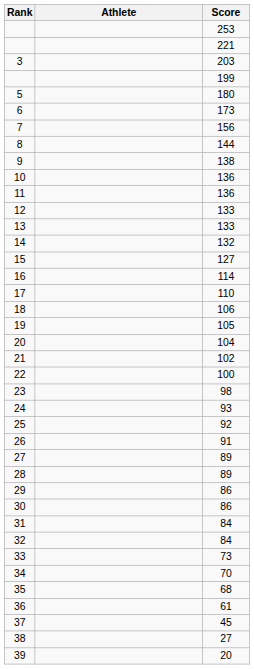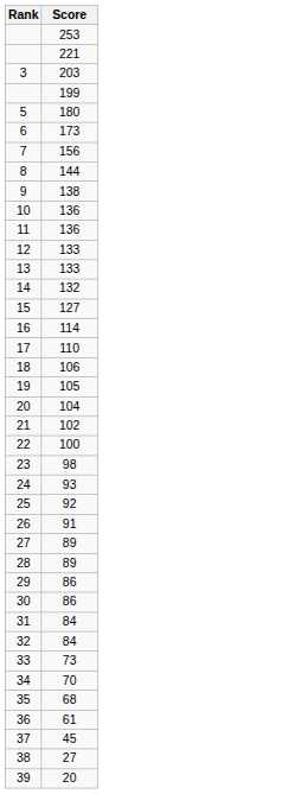 <table class=wikitable style="text-align:center">
 <tr>
 <th width=40>Rank</th>
-<th width=250>Athlete</th>
 <th width=65>Score</th>
 </tr>
 <tr>
 <td></td>
-<td align=left></td>
 <td>253</td>
 </tr>
 <tr>
 <td></td>
-<td align=left></td>
 <td>221</td>
 </tr>
 <tr>
 <td>3</td>
-<td align=left></td>
 <td>203</td>
 </tr>
 <tr>
 <td></td>
-<td align=left></td>
 <td>199</td>
 </tr>
 <tr>
 <td>5</td>
-<td align=left></td>
 <td>180</td>
 </tr>
 <tr>
 <td>6</td>
-<td align=left></td>
 <td>173</td>
 </tr>
 <tr>
 <td>7</td>
-<td align=left></td>
 <td>156</td>
 </tr>
 <tr>
 <td>8</td>
-<td align=left></td>
 <td>144</td>
 </tr>
 <tr>
 <td>9</td>
-<td align=left></td>
 <td>138</td>
 </tr>
 <tr>
 <td>10</td>
-<td align=left></td>
 <td>136</td>
 </tr>
 <tr>
 <td>11</td>
-<td align=left></td>
 <td>136</td>
 </tr>
 <tr>
 <td>12</td>
-<td align=left></td>
 <td>133</td>
 </tr>
 <tr>
 <td>13</td>
-<td align=left></td>
 <td>133</td>
 </tr>
 <tr>
 <td>14</td>
-<td align=left></td>
 <td>132</td>
 </tr>
 <tr>
 <td>15</td>
-<td align=left></td>
 <td>127</td>
 </tr>
 <tr>
 <td>16</td>
-<td align=left></td>
 <td>114</td>
 </tr>
 <tr>
 <td>17</td>
-<td align=left></td>
 <td>110</td>
 </tr>
 <tr>
 <td>18</td>
-<td align=left></td>
 <td>106</td>
 </tr>
 <tr>
 <td>19</td>
-<td align=left></td>
 <td>105</td>
 </tr>
 <tr>
 <td>20</td>
-<td align=left></td>
 <td>104</td>
 </tr>
 <tr>
 <td>21</td>
-<td align=left></td>
 <td>102</td>
 </tr>
 <tr>
 <td>22</td>
-<td align=left></td>
 <td>100</td>
 </tr>
 <tr>
 <td>23</td>
-<td align=left></td>
 <td>98</td>
 </tr>
 <tr>
 <td>24</td>
-<td align=left></td>
 <td>93</td>
 </tr>
 <tr>
 <td>25</td>
-<td align=left></td>
 <td>92</td>
 </tr>
 <tr>
 <td>26</td>
-<td align=left></td>
 <td>91</td>
 </tr>
 <tr>
 <td>27</td>
-<td align=left></td>
 <td>89</td>
 </tr>
 <tr>
 <td>28</td>
-<td align=left></td>
 <td>89</td>
 </tr>
 <tr>
 <td>29</td>
-<td align=left></td>
 <td>86</td>
 </tr>
 <tr>
 <td>30</td>
-<td align=left></td>
 <td>86</td>
 </tr>
 <tr>
 <td>31</td>
-<td align=left></td>
 <td>84</td>
 </tr>
 <tr>
 <td>32</td>
-<td align=left></td>
 <td>84</td>
 </tr>
 <tr>
 <td>33</td>
-<td align=left></td>
 <td>73</td>
 </tr>
 <tr>
 <td>34</td>
-<td align=left></td>
 <td>70</td>
 </tr>
 <tr>
 <td>35</td>
-<td align=left></td>
 <td>68</td>
 </tr>
 <tr>
 <td>36</td>
-<td align=left></td>
 <td>61</td>
 </tr>
 <tr>
 <td>37</td>
-<td align=left></td>
 <td>45</td>
 </tr>
 <tr>
 <td>38</td>
-<td align=left></td>
 <td>27</td>
 </tr>
 <tr>
 <td>39</td>
-<td align=left></td>
 <td>20</td>
 </tr>
 </table>
